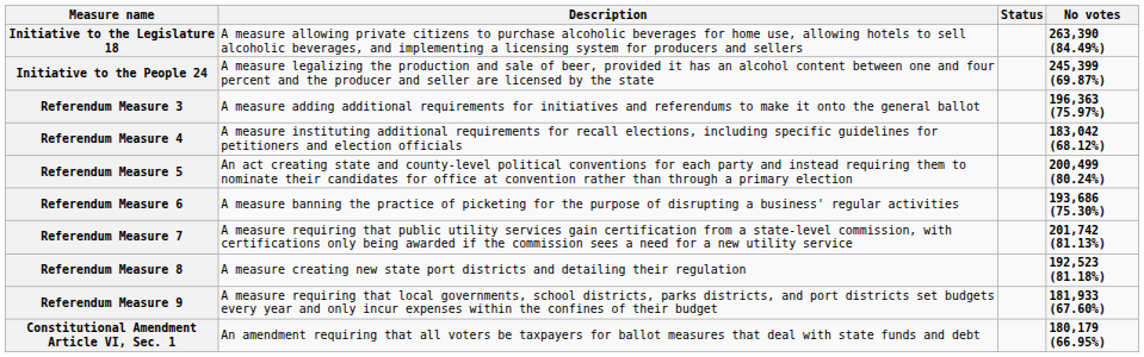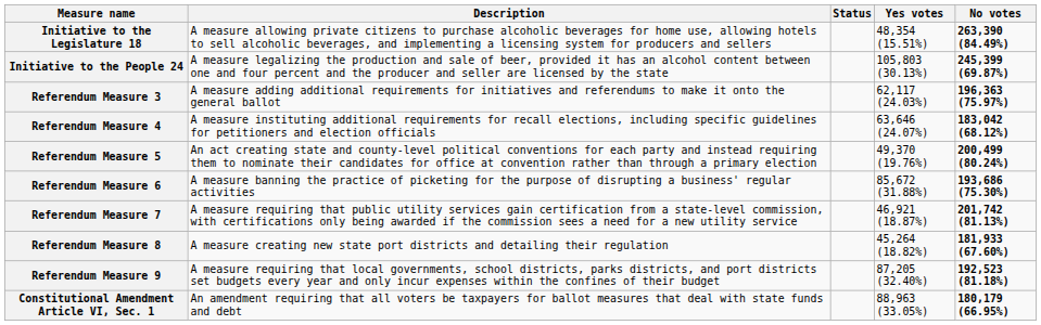 <table class="wikitable sortable plainrowheaders">
 <tr>
 <th scope=col>Measure name</th>
 <th scope=col class=unsortable>Description</th>
 <th scope=col>Status</th>
+<th scope=col>Yes votes</th>
 <th scope=col>No votes</th>
 </tr>
 <tr>
 <th scope=row>Initiative to the Legislature 18</th>
 <td>A measure allowing private citizens to purchase alcoholic beverages for home use, allowing hotels to sell alcoholic beverages, and implementing a licensing system for producers and sellers</td>
 <td></td>
+<td>48,354 (15.51%)</td>
 <td><strong>263,390 (84.49%)</strong></td>
 </tr>
 <tr>
 <th scope=row>Initiative to the People 24</th>
 <td>A measure legalizing the production and sale of beer, provided it has an alcohol content between one and four percent and the producer and seller are licensed by the state</td>
 <td></td>
+<td>105,803 (30.13%)</td>
 <td><strong>245,399 (69.87%)</strong></td>
 </tr>
 <tr>
 <th scope=row>Referendum Measure 3</th>
 <td>A measure adding additional requirements for initiatives and referendums to make it onto the general ballot</td>
 <td></td>
+<td>62,117 (24.03%)</td>
 <td><strong>196,363 (75.97%)</strong></td>
 </tr>
 <tr>
 <th scope=row>Referendum Measure 4</th>
 <td>A measure instituting additional requirements for recall elections, including specific guidelines for petitioners and election officials</td>
 <td></td>
+<td>63,646 (24.07%)</td>
 <td><strong>183,042 (68.12%)</strong></td>
 </tr>
 <tr>
 <th scope=row>Referendum Measure 5</th>
 <td>An act creating state and county-level political conventions for each party and instead requiring them to nominate their candidates for office at convention rather than through a primary election</td>
 <td></td>
+<td>49,370 (19.76%)</td>
 <td><strong>200,499 (80.24%)</strong></td>
 </tr>
 <tr>
 <th scope=row>Referendum Measure 6</th>
 <td>A measure banning the practice of picketing for the purpose of disrupting a business' regular activities</td>
 <td></td>
+<td>85,672 (31.88%)</td>
 <td><strong>193,686 (75.30%)</strong></td>
 </tr>
 <tr>
 <th scope=row>Referendum Measure 7</th>
 <td>A measure requiring that public utility services gain certification from a state-level commission, with certifications only being awarded if the commission sees a need for a new utility service</td>
 <td></td>
+<td>46,921 (18.87%)</td>
 <td><strong>201,742 (81.13%)</strong></td>
 </tr>
 <tr>
 <th scope=row>Referendum Measure 8</th>
 <td>A measure creating new state port districts and detailing their regulation</td>
 <td></td>
-<td><strong>192,523 (81.18%)</strong></td>
+<td>45,264 (18.82%)</td>
+<td><strong>181,933 (67.60%)</strong></td>
 </tr>
 <tr>
 <th scope=row>Referendum Measure 9</th>
 <td>A measure requiring that local governments, school districts, parks districts, and port districts set budgets every year and only incur expenses within the confines of their budget</td>
 <td></td>
-<td><strong>181,933 (67.60%)</strong></td>
+<td>87,205 (32.40%)</td>
+<td><strong>192,523 (81.18%)</strong></td>
 </tr>
 <tr>
 <th scope=row>Constitutional Amendment Article VI, Sec. 1</th>
 <td>An amendment requiring that all voters be taxpayers for ballot measures that deal with state funds and debt</td>
 <td></td>
+<td>88,963 (33.05%)</td>
 <td><strong>180,179 (66.95%)</strong></td>
 </tr>
 </table>
